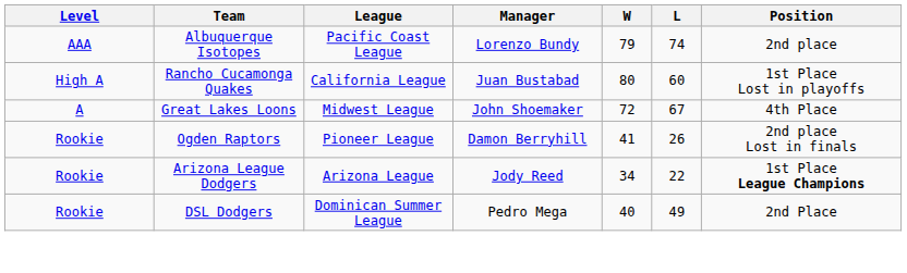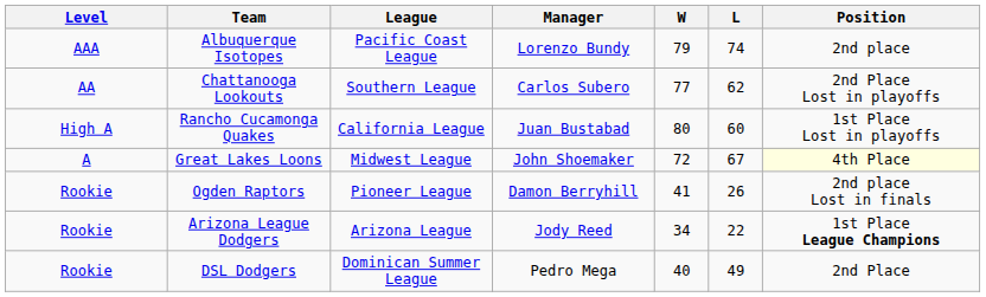 <table class="wikitable" style="width:70%; text-align:center;">
 <tr>
 <th style="width:15%;"><a href='#'>Level</a></th>
 <th style="width:15%;">Team</th>
 <th style="width:15%;">League</th>
 <th style="width:15%;">Manager</th>
 <th style="width:5%;">W</th>
 <th style="width:5%;">L</th>
 <th style="width:20%;">Position</th>
 </tr>
 <tr>
 <td><a href='#'>AAA</a></td>
 <td><a href='#'>Albuquerque Isotopes</a></td>
 <td><a href='#'>Pacific Coast League</a></td>
 <td><a href='#'>Lorenzo Bundy</a></td>
 <td>79</td>
 <td>74</td>
 <td>2nd place</td>
 </tr>
 <tr>
+<td><a href='#'>AA</a></td>
+<td><a href='#'>Chattanooga Lookouts</a></td>
+<td><a href='#'>Southern League</a></td>
+<td><a href='#'>Carlos Subero</a></td>
+<td>77</td>
+<td>62</td>
+<td>2nd Place<br>Lost in playoffs</td>
+</tr>
+<tr>
 <td><a href='#'>High A</a></td>
 <td><a href='#'>Rancho Cucamonga Quakes</a></td>
 <td><a href='#'>California League</a></td>
 <td><a href='#'>Juan Bustabad</a></td>
 <td>80</td>
 <td>60</td>
 <td>1st Place<br>Lost in playoffs</td>
 </tr>
 <tr>
 <td><a href='#'>A</a></td>
 <td><a href='#'>Great Lakes Loons</a></td>
 <td><a href='#'>Midwest League</a></td>
 <td><a href='#'>John Shoemaker</a></td>
 <td>72</td>
 <td>67</td>
-<td>4th Place</td>
+<td style="background: lightyellow;">4th Place</td>
 </tr>
 <tr>
 <td><a href='#'>Rookie</a></td>
 <td><a href='#'>Ogden Raptors</a></td>
 <td><a href='#'>Pioneer League</a></td>
 <td><a href='#'>Damon Berryhill</a></td>
 <td>41</td>
 <td>26</td>
 <td>2nd place <br> Lost in finals</td>
 </tr>
 <tr>
 <td><a href='#'>Rookie</a></td>
 <td><a href='#'>Arizona League Dodgers</a></td>
 <td><a href='#'>Arizona League</a></td>
 <td><a href='#'>Jody Reed</a></td>
 <td>34</td>
 <td>22</td>
 <td>1st Place  <br><strong>League Champions</strong></td>
 </tr>
 <tr>
 <td><a href='#'>Rookie</a></td>
 <td><a href='#'>DSL Dodgers</a></td>
 <td><a href='#'>Dominican Summer League</a></td>
 <td>Pedro Mega</td>
 <td>40</td>
 <td>49</td>
 <td>2nd Place</td>
 </tr>
 </table>
